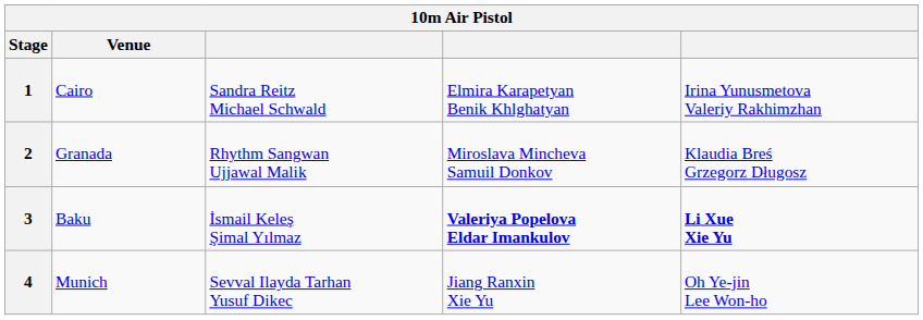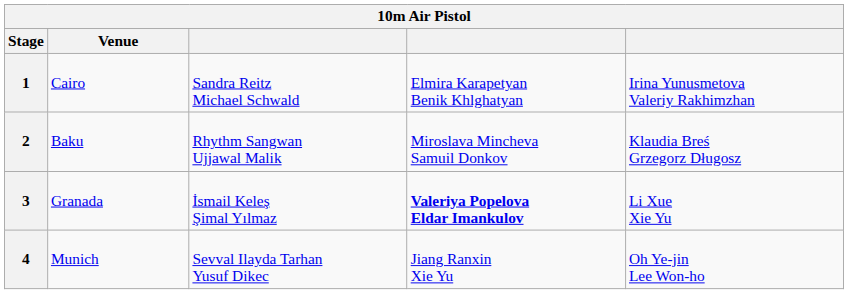 <table class="wikitable">
 <tr>
 <th colspan="5">10m Air Pistol</th>
 </tr>
 <tr>
 <th>Stage</th>
 <th width=140>Venue</th>
 <th width=220></th>
 <th width=220></th>
 <th width=220></th>
 </tr>
 <tr>
 <th>1</th>
 <td> <a href='#'>Cairo</a></td>
 <td><br><a href='#'>Sandra Reitz</a><br><a href='#'>Michael Schwald</a></td>
 <td><br><a href='#'>Elmira Karapetyan</a><br><a href='#'>Benik Khlghatyan</a></td>
 <td><br><a href='#'>Irina Yunusmetova</a><br><a href='#'>Valeriy Rakhimzhan</a></td>
 </tr>
 <tr>
 <th>2</th>
-<td> <a href='#'>Granada</a></td>
+<td> <a href='#'>Baku</a></td>
 <td><br><a href='#'>Rhythm Sangwan</a><br><a href='#'>Ujjawal Malik</a></td>
 <td><br><a href='#'>Miroslava Mincheva</a><br><a href='#'>Samuil Donkov</a></td>
 <td><br><a href='#'>Klaudia Breś</a><br><a href='#'>Grzegorz Długosz</a></td>
 </tr>
 <tr>
 <th>3</th>
-<td> <a href='#'>Baku</a></td>
+<td> <a href='#'>Granada</a></td>
 <td><br><a href='#'>İsmail Keleş</a><br><a href='#'>Şimal Yılmaz</a></td>
 <td><strong><br><a href='#'>Valeriya Popelova</a><br><a href='#'>Eldar Imankulov</a></strong></td>
-<td><strong><br><a href='#'>Li Xue</a><br><a href='#'>Xie Yu</a></strong></td>
+<td><br><a href='#'>Li Xue</a><br><a href='#'>Xie Yu</a></td>
 </tr>
 <tr>
 <th>4</th>
 <td> <a href='#'>Munich</a></td>
 <td><br><a href='#'>Sevval Ilayda Tarhan</a><br><a href='#'>Yusuf Dikec</a></td>
 <td><br><a href='#'>Jiang Ranxin</a><br><a href='#'>Xie Yu</a></td>
 <td><br><a href='#'>Oh Ye-jin</a><br><a href='#'>Lee Won-ho</a></td>
 </tr>
 </table>
